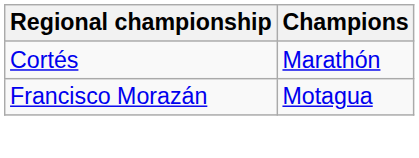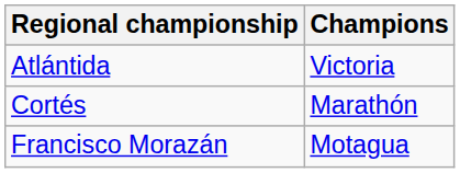 <table class="wikitable">
 <tr>
 <th>Regional championship</th>
 <th>Champions</th>
+</tr>
+<tr>
+<td><a href='#'>Atlántida</a></td>
+<td><a href='#'>Victoria</a></td>
 </tr>
 <tr>
 <td><a href='#'>Cortés</a></td>
 <td><a href='#'>Marathón</a></td>
 </tr>
 <tr>
 <td><a href='#'>Francisco Morazán</a></td>
 <td><a href='#'>Motagua</a></td>
 </tr>
 </table>
